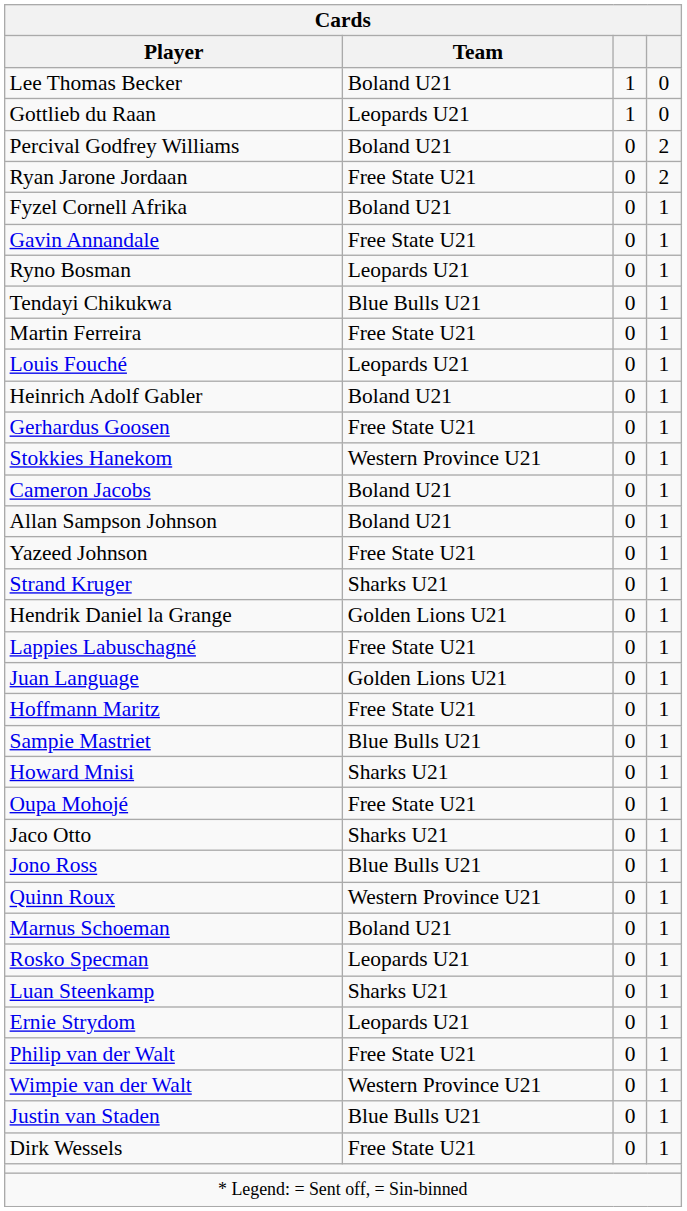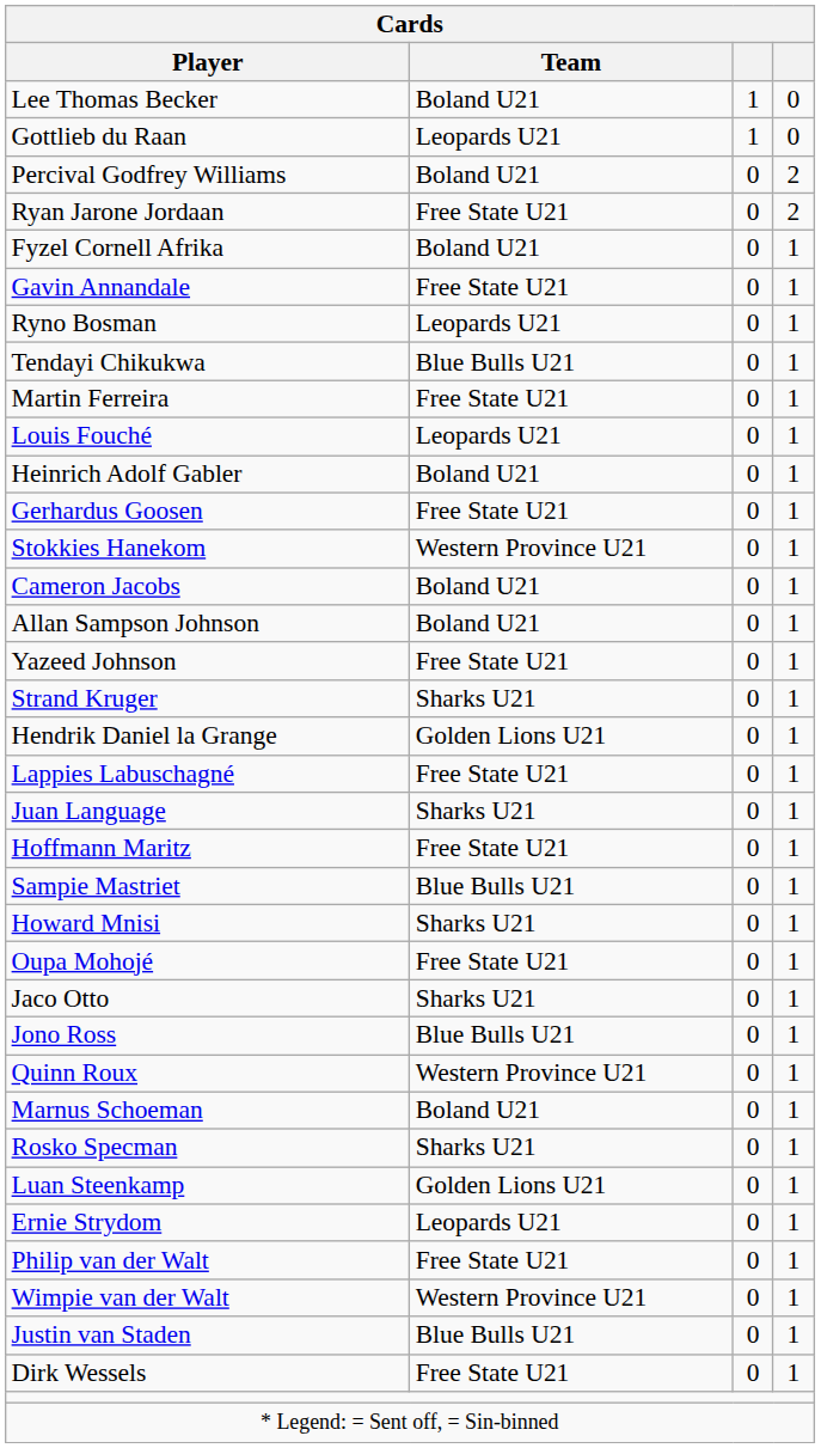 <table class="wikitable sortable collapsible collapsed" style="text-align:center; line-height:100%; font-size:100%; width:40%;">
 <tr>
 <th colspan=4>Cards</th>
 </tr>
 <tr>
 <th style="width:50%;">Player</th>
 <th style="width:40%;">Team</th>
 <th style="width:5%;"></th>
 <th style="width:5%;"><br></th>
 </tr>
 <tr>
 <td style="text-align:left;">Lee Thomas Becker</td>
 <td style="text-align:left;">Boland U21</td>
 <td>1</td>
 <td>0</td>
 </tr>
 <tr>
 <td style="text-align:left;">Gottlieb du Raan</td>
 <td style="text-align:left;">Leopards U21</td>
 <td>1</td>
 <td>0</td>
 </tr>
 <tr>
 <td style="text-align:left;">Percival Godfrey Williams</td>
 <td style="text-align:left;">Boland U21</td>
 <td>0</td>
 <td>2</td>
 </tr>
 <tr>
 <td style="text-align:left;">Ryan Jarone Jordaan</td>
 <td style="text-align:left;">Free State U21</td>
 <td>0</td>
 <td>2</td>
 </tr>
 <tr>
 <td style="text-align:left;">Fyzel Cornell Afrika</td>
 <td style="text-align:left;">Boland U21</td>
 <td>0</td>
 <td>1</td>
 </tr>
 <tr>
 <td style="text-align:left;"><a href='#'>Gavin Annandale</a></td>
 <td style="text-align:left;">Free State U21</td>
 <td>0</td>
 <td>1</td>
 </tr>
 <tr>
 <td style="text-align:left;">Ryno Bosman</td>
 <td style="text-align:left;">Leopards U21</td>
 <td>0</td>
 <td>1</td>
 </tr>
 <tr>
 <td style="text-align:left;">Tendayi Chikukwa</td>
 <td style="text-align:left;">Blue Bulls U21</td>
 <td>0</td>
 <td>1</td>
 </tr>
 <tr>
 <td style="text-align:left;">Martin Ferreira</td>
 <td style="text-align:left;">Free State U21</td>
 <td>0</td>
 <td>1</td>
 </tr>
 <tr>
 <td style="text-align:left;"><a href='#'>Louis Fouché</a></td>
 <td style="text-align:left;">Leopards U21</td>
 <td>0</td>
 <td>1</td>
 </tr>
 <tr>
 <td style="text-align:left;">Heinrich Adolf Gabler</td>
 <td style="text-align:left;">Boland U21</td>
 <td>0</td>
 <td>1</td>
 </tr>
 <tr>
 <td style="text-align:left;"><a href='#'>Gerhardus Goosen</a></td>
 <td style="text-align:left;">Free State U21</td>
 <td>0</td>
 <td>1</td>
 </tr>
 <tr>
 <td style="text-align:left;"><a href='#'>Stokkies Hanekom</a></td>
 <td style="text-align:left;">Western Province U21</td>
 <td>0</td>
 <td>1</td>
 </tr>
 <tr>
 <td style="text-align:left;"><a href='#'>Cameron Jacobs</a></td>
 <td style="text-align:left;">Boland U21</td>
 <td>0</td>
 <td>1</td>
 </tr>
 <tr>
 <td style="text-align:left;">Allan Sampson Johnson</td>
 <td style="text-align:left;">Boland U21</td>
 <td>0</td>
 <td>1</td>
 </tr>
 <tr>
 <td style="text-align:left;">Yazeed Johnson</td>
 <td style="text-align:left;">Free State U21</td>
 <td>0</td>
 <td>1</td>
 </tr>
 <tr>
 <td style="text-align:left;"><a href='#'>Strand Kruger</a></td>
 <td style="text-align:left;">Sharks U21</td>
 <td>0</td>
 <td>1</td>
 </tr>
 <tr>
 <td style="text-align:left;">Hendrik Daniel la Grange</td>
 <td style="text-align:left;">Golden Lions U21</td>
 <td>0</td>
 <td>1</td>
 </tr>
 <tr>
 <td style="text-align:left;"><a href='#'>Lappies Labuschagné</a></td>
 <td style="text-align:left;">Free State U21</td>
 <td>0</td>
 <td>1</td>
 </tr>
 <tr>
 <td style="text-align:left;"><a href='#'>Juan Language</a></td>
-<td style="text-align:left;">Golden Lions U21</td>
+<td style="text-align:left;">Sharks U21</td>
 <td>0</td>
 <td>1</td>
 </tr>
 <tr>
 <td style="text-align:left;"><a href='#'>Hoffmann Maritz</a></td>
 <td style="text-align:left;">Free State U21</td>
 <td>0</td>
 <td>1</td>
 </tr>
 <tr>
 <td style="text-align:left;"><a href='#'>Sampie Mastriet</a></td>
 <td style="text-align:left;">Blue Bulls U21</td>
 <td>0</td>
 <td>1</td>
 </tr>
 <tr>
 <td style="text-align:left;"><a href='#'>Howard Mnisi</a></td>
 <td style="text-align:left;">Sharks U21</td>
 <td>0</td>
 <td>1</td>
 </tr>
 <tr>
 <td style="text-align:left;"><a href='#'>Oupa Mohojé</a></td>
 <td style="text-align:left;">Free State U21</td>
 <td>0</td>
 <td>1</td>
 </tr>
 <tr>
 <td style="text-align:left;">Jaco Otto</td>
 <td style="text-align:left;">Sharks U21</td>
 <td>0</td>
 <td>1</td>
 </tr>
 <tr>
 <td style="text-align:left;"><a href='#'>Jono Ross</a></td>
 <td style="text-align:left;">Blue Bulls U21</td>
 <td>0</td>
 <td>1</td>
 </tr>
 <tr>
 <td style="text-align:left;"><a href='#'>Quinn Roux</a></td>
 <td style="text-align:left;">Western Province U21</td>
 <td>0</td>
 <td>1</td>
 </tr>
 <tr>
 <td style="text-align:left;"><a href='#'>Marnus Schoeman</a></td>
 <td style="text-align:left;">Boland U21</td>
 <td>0</td>
 <td>1</td>
 </tr>
 <tr>
 <td style="text-align:left;"><a href='#'>Rosko Specman</a></td>
-<td style="text-align:left;">Leopards U21</td>
+<td style="text-align:left;">Sharks U21</td>
 <td>0</td>
 <td>1</td>
 </tr>
 <tr>
 <td style="text-align:left;"><a href='#'>Luan Steenkamp</a></td>
-<td style="text-align:left;">Sharks U21</td>
+<td style="text-align:left;">Golden Lions U21</td>
 <td>0</td>
 <td>1</td>
 </tr>
 <tr>
 <td style="text-align:left;"><a href='#'>Ernie Strydom</a></td>
 <td style="text-align:left;">Leopards U21</td>
 <td>0</td>
 <td>1</td>
 </tr>
 <tr>
 <td style="text-align:left;"><a href='#'>Philip van der Walt</a></td>
 <td style="text-align:left;">Free State U21</td>
 <td>0</td>
 <td>1</td>
 </tr>
 <tr>
 <td style="text-align:left;"><a href='#'>Wimpie van der Walt</a></td>
 <td style="text-align:left;">Western Province U21</td>
 <td>0</td>
 <td>1</td>
 </tr>
 <tr>
 <td style="text-align:left;"><a href='#'>Justin van Staden</a></td>
 <td style="text-align:left;">Blue Bulls U21</td>
 <td>0</td>
 <td>1</td>
 </tr>
 <tr>
 <td style="text-align:left;">Dirk Wessels</td>
 <td style="text-align:left;">Free State U21</td>
 <td>0</td>
 <td>1</td>
 </tr>
 <tr>
 <td colspan="4"></td>
 </tr>
 <tr>
 <td colspan="4"><small>* Legend:  = Sent off,  = Sin-binned</small></td>
 </tr>
 </table>
